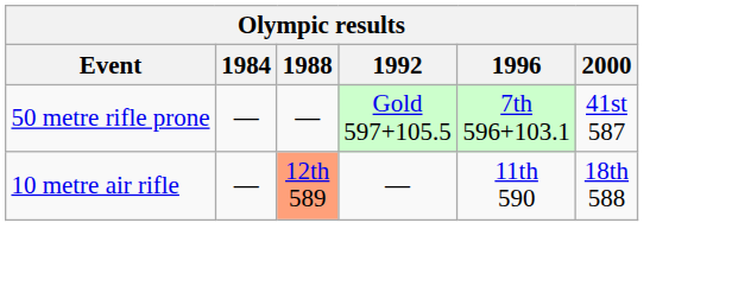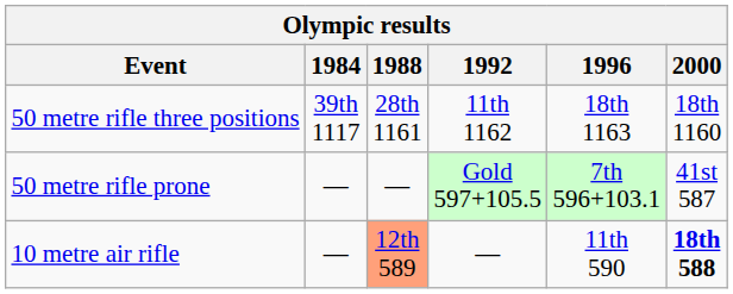 <table class="wikitable" style="text-align: center">
 <tr>
 <th colspan=6>Olympic results</th>
 </tr>
 <tr>
 <th>Event</th>
 <th>1984</th>
 <th>1988</th>
 <th>1992</th>
 <th>1996</th>
 <th>2000</th>
+</tr>
+<tr>
+<td align=left><a href='#'>50 metre rifle three positions</a></td>
+<td><a href='#'>39th</a><br>1117</td>
+<td><a href='#'>28th</a><br>1161</td>
+<td><a href='#'>11th</a><br>1162</td>
+<td><a href='#'>18th</a><br>1163</td>
+<td><a href='#'>18th</a><br>1160</td>
 </tr>
 <tr>
 <td align=left><a href='#'>50 metre rifle prone</a></td>
 <td>—</td>
 <td>—</td>
 <td style="background: #ccffcc"> <a href='#'>Gold</a><br>597+105.5</td>
 <td style="background: #ccffcc"><a href='#'>7th</a><br>596+103.1</td>
 <td><a href='#'>41st</a><br>587</td>
 </tr>
 <tr>
 <td align=left><a href='#'>10 metre air rifle</a></td>
 <td>—</td>
 <td style="background: lightsalmon;"><a href='#'>12th</a><br>589</td>
 <td>—</td>
 <td><a href='#'>11th</a><br>590</td>
-<td><a href='#'>18th</a><br>588</td>
+<td><strong><a href='#'>18th</a><br>588</strong></td>
 </tr>
 </table>
